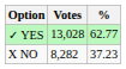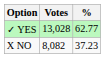 <table class="wikitable">
 <tr>
 <th>Option</th>
 <th>Votes</th>
 <th>%</th>
 </tr>
 <tr>
 <td style=background:#bbf8be>✓ YES</td>
 <td style=background:#bbf8be>13,028</td>
 <td style=background:#bbf8be>62.77</td>
 </tr>
 <tr>
 <td>X NO</td>
-<td>8,282</td>
+<td>8,082</td>
 <td>37.23</td>
 </tr>
 </table>
